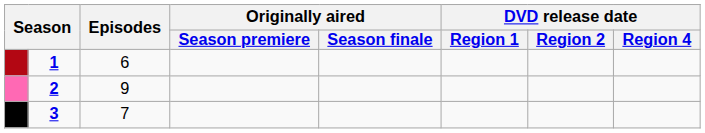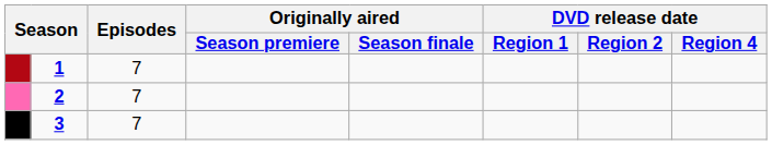 <table class="wikitable" style="text-align: center;">
 <tr>
 <th style="padding: 0 8px;" colspan="2" rowspan="2">Season</th>
 <th style="padding: 0 8px;" rowspan="2">Episodes</th>
 <th colspan="2">Originally aired</th>
 <th colspan="3"><a href='#'>DVD</a> release date</th>
 </tr>
 <tr>
 <th style="padding: 0 8px;"><a href='#'>Season premiere</a></th>
 <th style="padding: 0 8px;"><a href='#'>Season finale</a></th>
 <th style="padding: 0 8px;"><a href='#'>Region 1</a></th>
 <th style="padding: 0 8px;"><a href='#'>Region 2</a></th>
 <th style="padding: 0 8px;"><a href='#'>Region 4</a></th>
 </tr>
 <tr>
 <td style="background:#B30713;"></td>
 <td><strong><a href='#'>1</a></strong></td>
-<td>6</td>
+<td>7</td>
 <td></td>
 <td></td>
 <td></td>
 <td></td>
 <td></td>
 </tr>
 <tr>
 <td style="background:#FF69B4;"></td>
 <td><strong><a href='#'>2</a></strong></td>
-<td>9</td>
+<td>7</td>
 <td></td>
 <td></td>
 <td></td>
 <td></td>
 <td></td>
 </tr>
 <tr>
 <td style="background:#000000;"></td>
 <td><strong><a href='#'>3</a></strong></td>
 <td>7</td>
 <td></td>
 <td></td>
 <td></td>
 <td></td>
 <td></td>
 </tr>
 </table>
